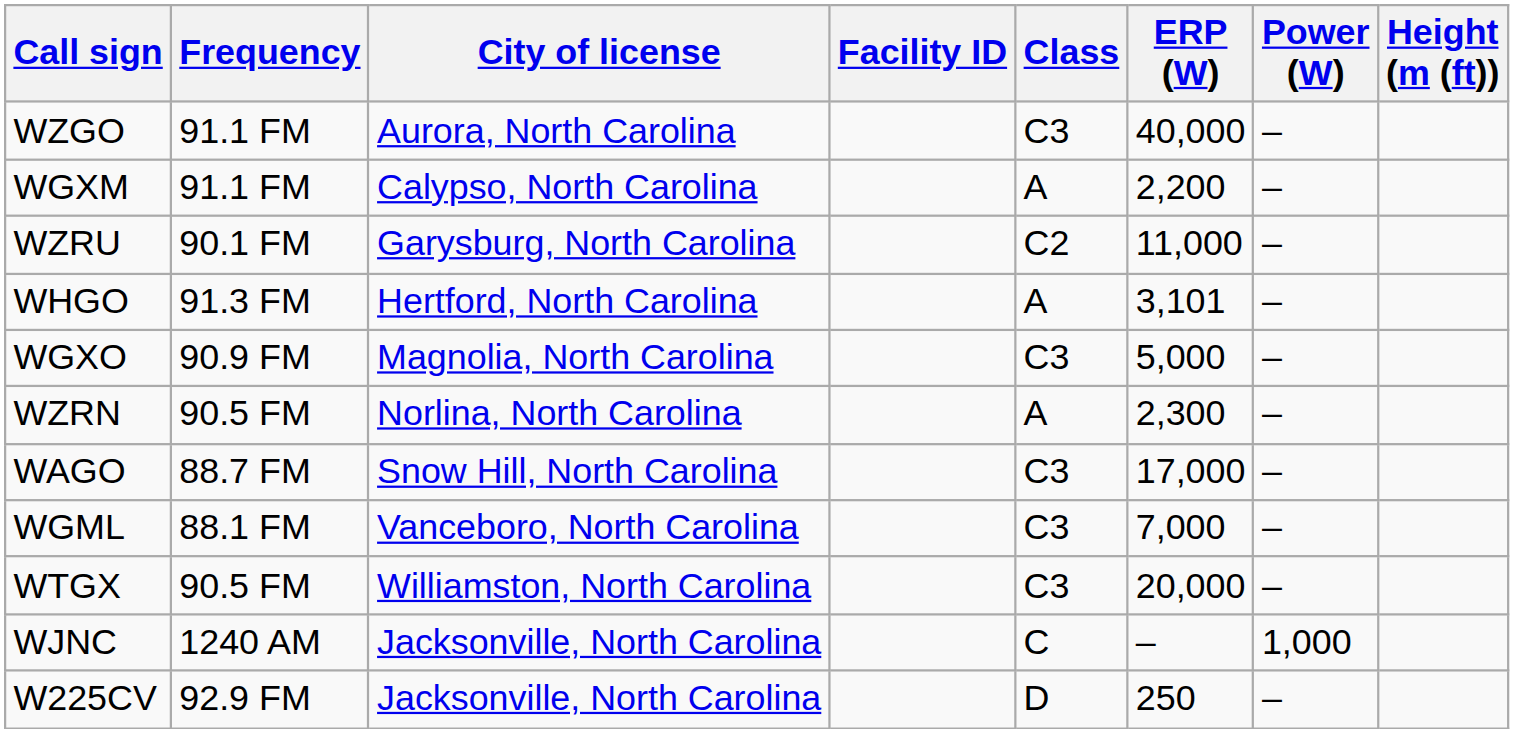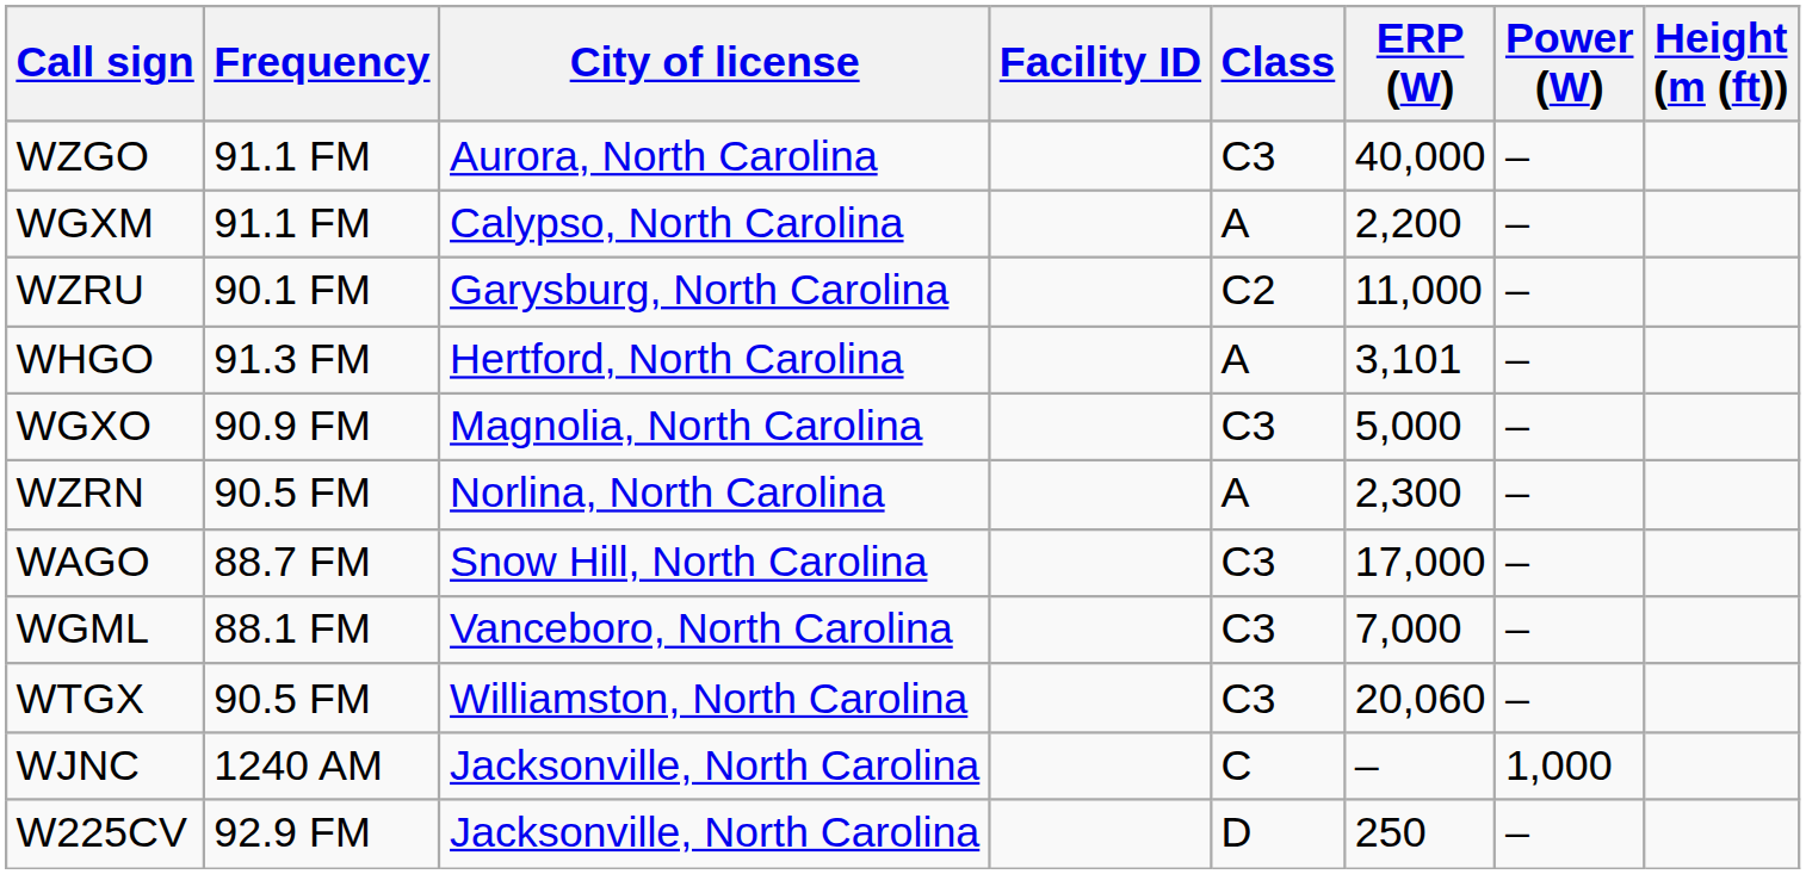 <table class="wikitable sortable">
 <tr>
 <th><a href='#'>Call sign</a></th>
 <th data-sort-type="number"><a href='#'>Frequency</a></th>
 <th><a href='#'>City of license</a></th>
 <th><a href='#'>Facility ID</a></th>
 <th><a href='#'>Class</a></th>
 <th data-sort-type="number"><a href='#'>ERP</a><br>(<a href='#'>W</a>)</th>
 <th data-sort-type="number"><a href='#'>Power</a><br>(<a href='#'>W</a>)</th>
 <th data-sort-type="number"><a href='#'>Height</a><br>(<a href='#'>m</a> (<a href='#'>ft</a>))</th>
 </tr>
 <tr>
 <td>WZGO</td>
 <td>91.1 FM</td>
 <td><a href='#'>Aurora, North Carolina</a></td>
 <td></td>
 <td>C3</td>
 <td>40,000</td>
 <td>–</td>
 <td></td>
 </tr>
 <tr>
 <td>WGXM</td>
 <td>91.1 FM</td>
 <td><a href='#'>Calypso, North Carolina</a></td>
 <td></td>
 <td>A</td>
 <td>2,200</td>
 <td>–</td>
 <td></td>
 </tr>
 <tr>
 <td>WZRU</td>
 <td>90.1 FM</td>
 <td><a href='#'>Garysburg, North Carolina</a></td>
 <td></td>
 <td>C2</td>
 <td>11,000</td>
 <td>–</td>
 <td></td>
 </tr>
 <tr>
 <td>WHGO</td>
 <td>91.3 FM</td>
 <td><a href='#'>Hertford, North Carolina</a></td>
 <td></td>
 <td>A</td>
 <td>3,101</td>
 <td>–</td>
 <td></td>
 </tr>
 <tr>
 <td>WGXO</td>
 <td>90.9 FM</td>
 <td><a href='#'>Magnolia, North Carolina</a></td>
 <td></td>
 <td>C3</td>
 <td>5,000</td>
 <td>–</td>
 <td></td>
 </tr>
 <tr>
 <td>WZRN</td>
 <td>90.5 FM</td>
 <td><a href='#'>Norlina, North Carolina</a></td>
 <td></td>
 <td>A</td>
 <td>2,300</td>
 <td>–</td>
 <td></td>
 </tr>
 <tr>
 <td>WAGO</td>
 <td>88.7 FM</td>
 <td><a href='#'>Snow Hill, North Carolina</a></td>
 <td></td>
 <td>C3</td>
 <td>17,000</td>
 <td>–</td>
 <td></td>
 </tr>
 <tr>
 <td>WGML</td>
 <td>88.1 FM</td>
 <td><a href='#'>Vanceboro, North Carolina</a></td>
 <td></td>
 <td>C3</td>
 <td>7,000</td>
 <td>–</td>
 <td></td>
 </tr>
 <tr>
 <td>WTGX</td>
 <td>90.5 FM</td>
 <td><a href='#'>Williamston, North Carolina</a></td>
 <td></td>
 <td>C3</td>
-<td>20,000</td>
+<td>20,060</td>
 <td>–</td>
 <td></td>
 </tr>
 <tr>
 <td>WJNC</td>
 <td>1240 AM</td>
 <td><a href='#'>Jacksonville, North Carolina</a></td>
 <td></td>
 <td>C</td>
 <td>–</td>
 <td>1,000</td>
 <td></td>
 </tr>
 <tr>
 <td>W225CV</td>
 <td>92.9 FM</td>
 <td><a href='#'>Jacksonville, North Carolina</a></td>
 <td></td>
 <td>D</td>
 <td>250</td>
 <td>–</td>
 <td></td>
 </tr>
 </table>
